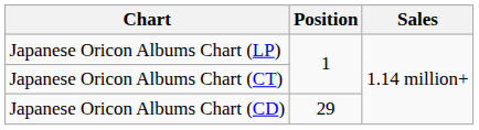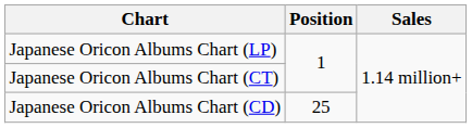 <table class="wikitable" style="text-align:center;">
 <tr>
 <th>Chart</th>
 <th>Position</th>
 <th>Sales</th>
 </tr>
 <tr>
 <td align="left">Japanese Oricon Albums Chart (<a href='#'>LP</a>)</td>
 <td rowspan=2>1</td>
 <td rowspan=3>1.14 million+<br></td>
 </tr>
 <tr>
 <td align="left">Japanese Oricon Albums Chart (<a href='#'>CT</a>)</td>
 </tr>
 <tr>
 <td align="left">Japanese Oricon Albums Chart (<a href='#'>CD</a>)</td>
-<td>29</td>
+<td>25</td>
 </tr>
 </table>
